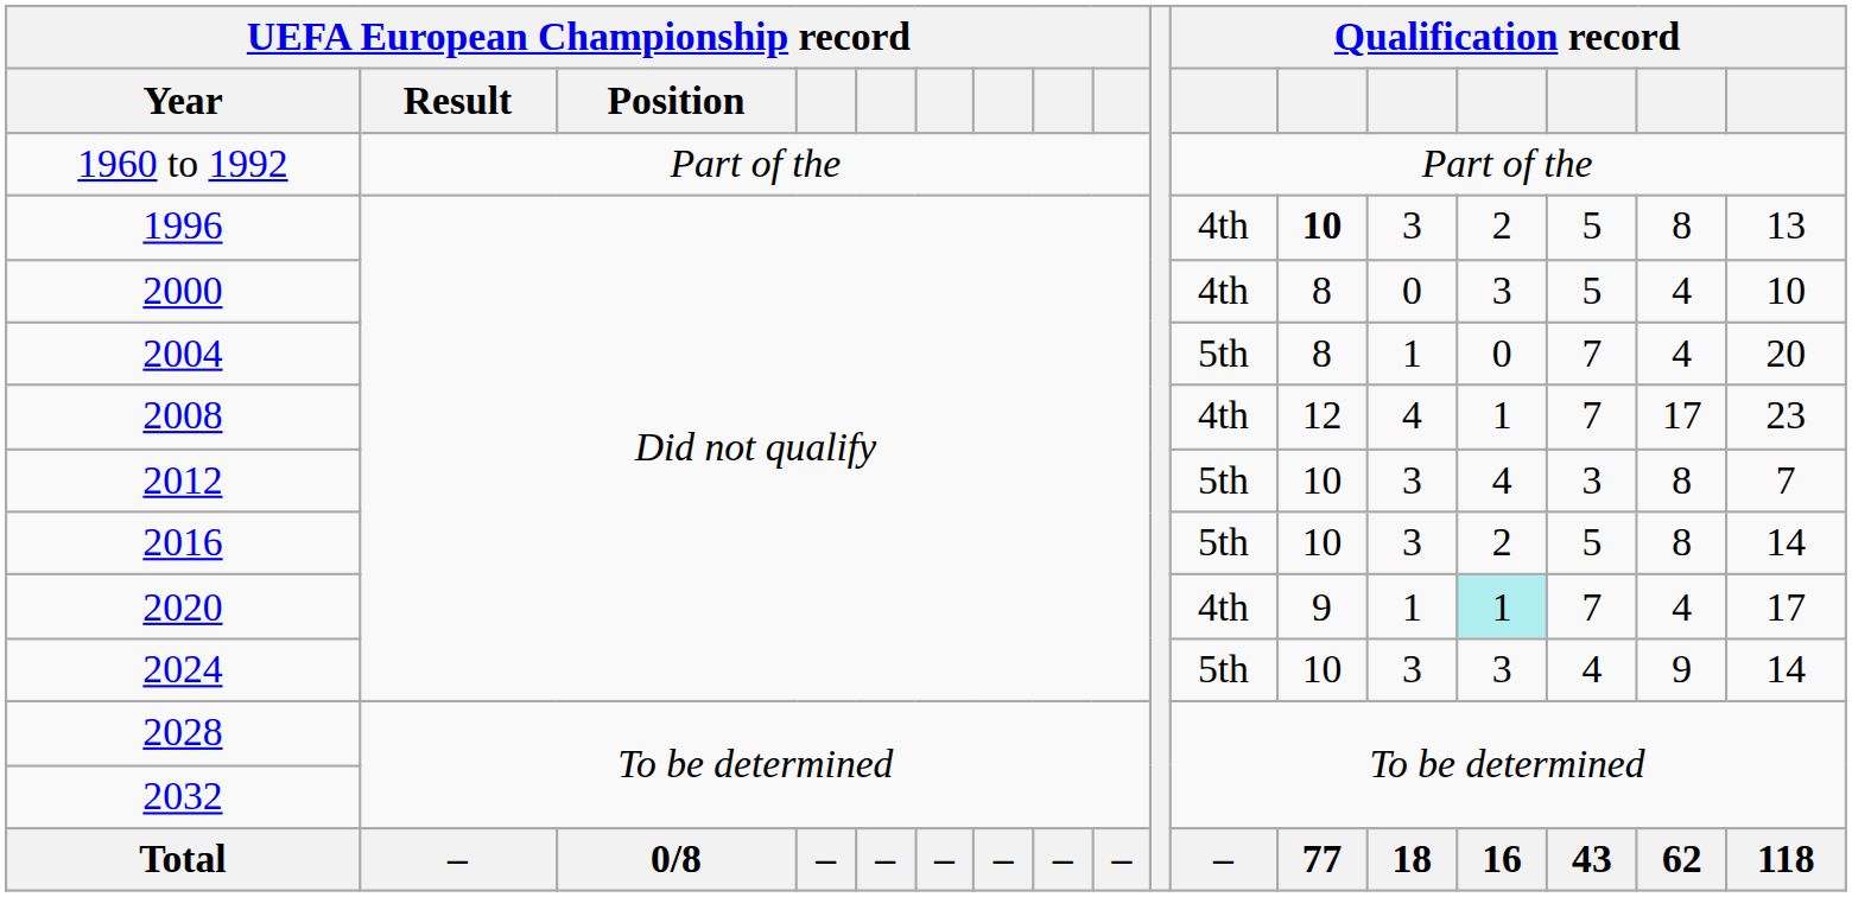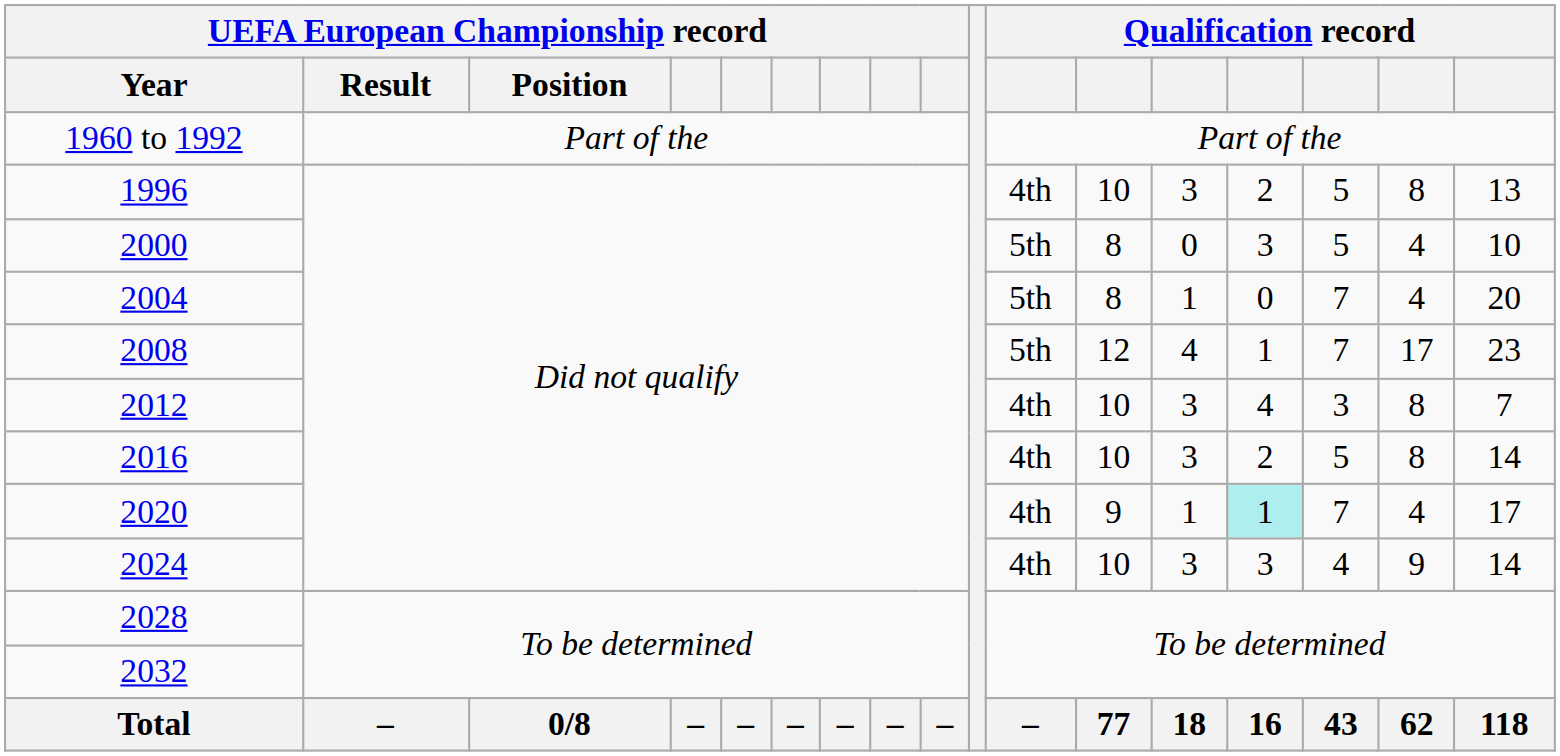 <table class="wikitable" style="text-align: center;">
 <tr>
 <th colspan=9><a href='#'>UEFA European Championship</a> record</th>
 <th width=1% rowspan=14></th>
 <th colspan=9><a href='#'>Qualification</a> record</th>
 </tr>
 <tr>
 <th>Year</th>
 <th>Result</th>
 <th>Position</th>
 <th></th>
 <th></th>
 <th></th>
 <th></th>
 <th></th>
 <th></th>
 <th></th>
 <th></th>
 <th></th>
 <th></th>
 <th></th>
 <th></th>
 <th></th>
 </tr>
 <tr>
 <td> <a href='#'>1960</a> to  <a href='#'>1992</a></td>
 <td colspan=8><em>Part of the </em></td>
 <td colspan=8><em>Part of the </em></td>
 </tr>
 <tr>
 <td> <a href='#'>1996</a></td>
 <td colspan=8 rowspan=8><em>Did not qualify</em></td>
 <td>4th</td>
-<td><strong>10</strong></td>
+<td>10</td>
 <td>3</td>
 <td>2</td>
 <td>5</td>
 <td>8</td>
 <td>13</td>
 </tr>
 <tr>
 <td>  <a href='#'>2000</a></td>
-<td>4th</td>
+<td>5th</td>
 <td>8</td>
 <td>0</td>
 <td>3</td>
 <td>5</td>
 <td>4</td>
 <td>10</td>
 </tr>
 <tr>
 <td> <a href='#'>2004</a></td>
 <td>5th</td>
 <td>8</td>
 <td>1</td>
 <td>0</td>
 <td>7</td>
 <td>4</td>
 <td>20</td>
 </tr>
 <tr>
 <td>  <a href='#'>2008</a></td>
-<td>4th</td>
+<td>5th</td>
 <td>12</td>
 <td>4</td>
 <td>1</td>
 <td>7</td>
 <td>17</td>
 <td>23</td>
 </tr>
 <tr>
 <td>  <a href='#'>2012</a></td>
-<td>5th</td>
+<td>4th</td>
 <td>10</td>
 <td>3</td>
 <td>4</td>
 <td>3</td>
 <td>8</td>
 <td>7</td>
 </tr>
 <tr>
 <td> <a href='#'>2016</a></td>
-<td>5th</td>
+<td>4th</td>
 <td>10</td>
 <td>3</td>
 <td>2</td>
 <td>5</td>
 <td>8</td>
 <td>14</td>
 </tr>
 <tr>
 <td> <a href='#'>2020</a></td>
 <td>4th</td>
 <td>9</td>
 <td>1</td>
 <td style="background: paleturquoise;">1</td>
 <td>7</td>
 <td>4</td>
 <td>17</td>
 </tr>
 <tr>
 <td> <a href='#'>2024</a></td>
-<td>5th</td>
+<td>4th</td>
 <td>10</td>
 <td>3</td>
 <td>3</td>
 <td>4</td>
 <td>9</td>
 <td>14</td>
 </tr>
 <tr>
 <td>  <a href='#'>2028</a></td>
 <td colspan=8 rowspan=2><em>To be determined</em></td>
 <td colspan=8 rowspan=2><em>To be determined</em></td>
 </tr>
 <tr>
 <td>  <a href='#'>2032</a></td>
 </tr>
 <tr>
 <th>Total</th>
 <th>–</th>
 <th>0/8</th>
 <th>–</th>
 <th>–</th>
 <th>–</th>
 <th>–</th>
 <th>–</th>
 <th>–</th>
 <th>–</th>
 <th>77</th>
 <th>18</th>
 <th>16</th>
 <th>43</th>
 <th>62</th>
 <th>118</th>
 </tr>
 </table>
